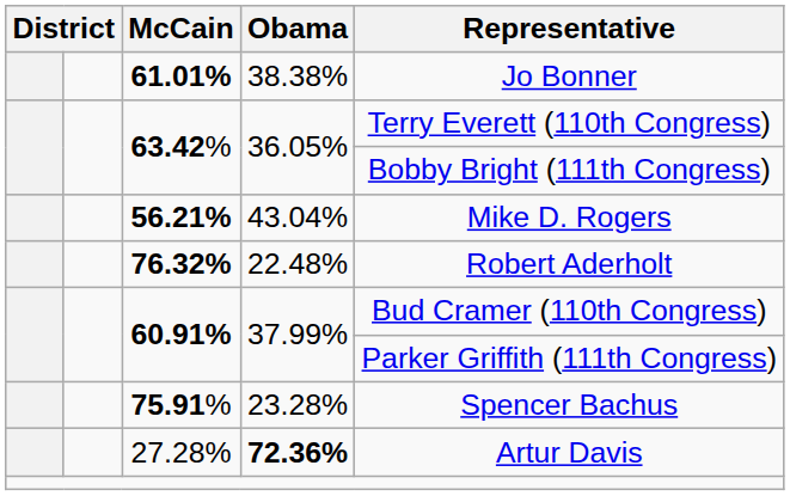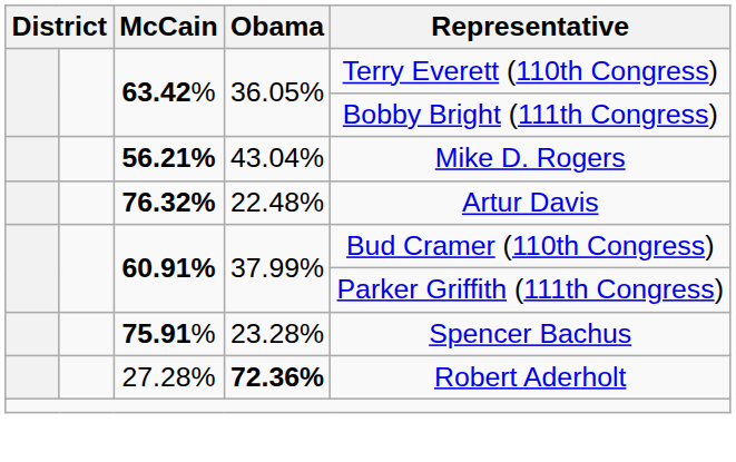 <table class=wikitable>
 <tr>
 <th colspan=2>District</th>
 <th>McCain</th>
 <th>Obama</th>
 <th>Representative</th>
-</tr>
-<tr align=center>
-<th></th>
-<td></td>
-<td><strong>61.01%</strong></td>
-<td>38.38%</td>
-<td><a href='#'>Jo Bonner</a></td>
 </tr>
 <tr align=center>
 <th rowspan=2 ></th>
 <td rowspan=2 ></td>
 <td rowspan=2><strong>63.42</strong>%</td>
 <td rowspan=2>36.05%</td>
 <td><a href='#'>Terry Everett</a> (<a href='#'>110th Congress</a>)</td>
 </tr>
 <tr align=center>
 <td><a href='#'>Bobby Bright</a> (<a href='#'>111th Congress</a>)</td>
 </tr>
 <tr align=center>
 <th></th>
 <td></td>
 <td><strong>56.21%</strong></td>
 <td>43.04%</td>
 <td><a href='#'>Mike D. Rogers</a></td>
 </tr>
 <tr align=center>
 <th></th>
 <td></td>
 <td><strong>76.32%</strong></td>
 <td>22.48%</td>
-<td><a href='#'>Robert Aderholt</a></td>
+<td><a href='#'>Artur Davis</a></td>
 </tr>
 <tr align=center>
 <th rowspan=2 ></th>
 <td rowspan=2 ></td>
 <td rowspan=2><strong>60.91%</strong></td>
 <td rowspan=2>37.99%</td>
 <td><a href='#'>Bud Cramer</a> (<a href='#'>110th Congress</a>)</td>
 </tr>
 <tr align=center>
 <td><a href='#'>Parker Griffith</a> (<a href='#'>111th Congress</a>)</td>
 </tr>
 <tr align=center>
 <th></th>
 <td></td>
 <td><strong>75.91</strong>%</td>
 <td>23.28%</td>
 <td><a href='#'>Spencer Bachus</a></td>
 </tr>
 <tr align=center>
 <th></th>
 <td></td>
 <td>27.28%</td>
 <td><strong>72.36%</strong></td>
-<td><a href='#'>Artur Davis</a></td>
+<td><a href='#'>Robert Aderholt</a></td>
 </tr>
 <tr>
 <td colspan=5></td>
 </tr>
 </table>
